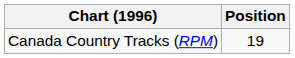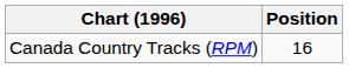 <table class="wikitable sortable">
 <tr>
 <th scope="col">Chart (1996)</th>
 <th scope="col">Position</th>
 </tr>
 <tr>
 <td>Canada Country Tracks (<em><a href='#'>RPM</a></em>)</td>
-<td align="center">19</td>
+<td align="center">16</td>
 </tr>
 </table>
